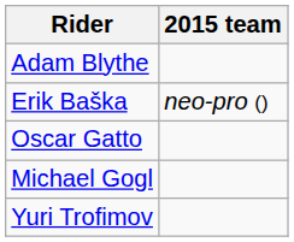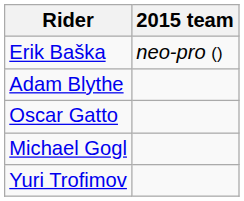 <table class="wikitable">
 <tr>
 <th>Rider</th>
 <th>2015 team</th>
 </tr>
 <tr>
+<td><a href='#'>Erik Baška</a></td>
+<td><em>neo-pro</em> <small>()</small></td>
+</tr>
+<tr>
 <td><a href='#'>Adam Blythe</a></td>
 <td></td>
-</tr>
-<tr>
-<td><a href='#'>Erik Baška</a></td>
-<td><em>neo-pro</em> <small>()</small></td>
 </tr>
 <tr>
 <td><a href='#'>Oscar Gatto</a></td>
 <td></td>
 </tr>
 <tr>
 <td><a href='#'>Michael Gogl</a></td>
 <td></td>
 </tr>
 <tr>
 <td><a href='#'>Yuri Trofimov</a></td>
 <td></td>
 </tr>
 </table>
